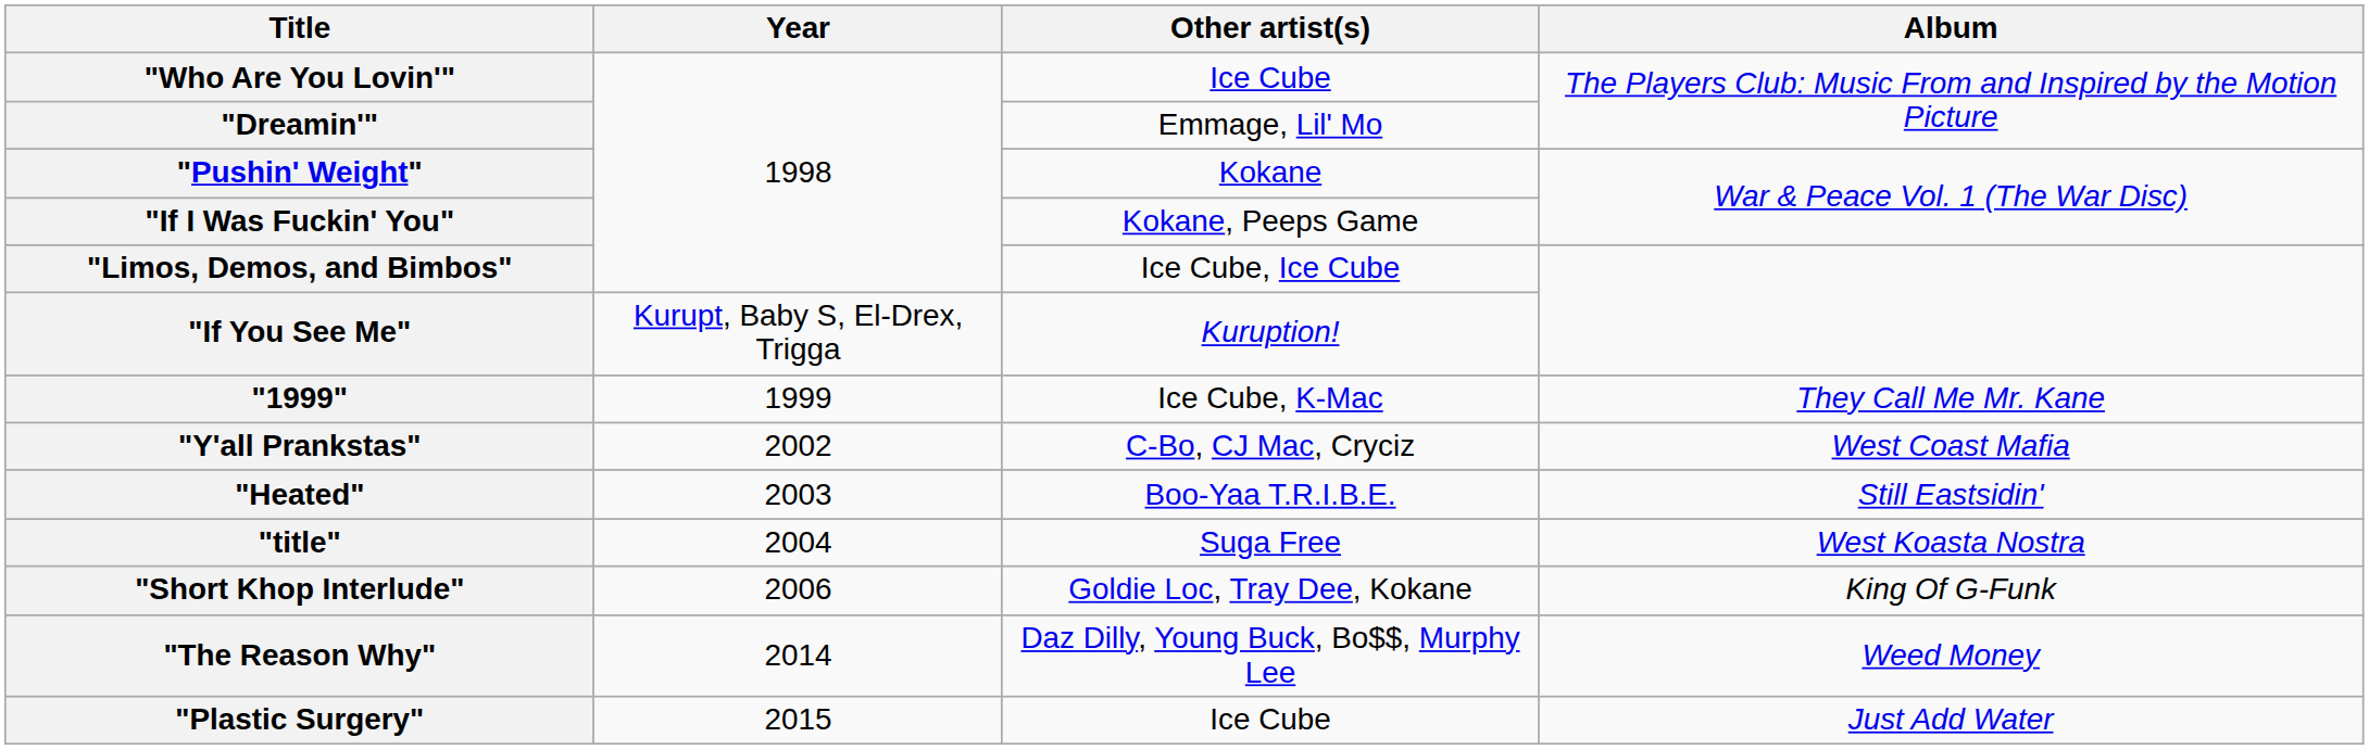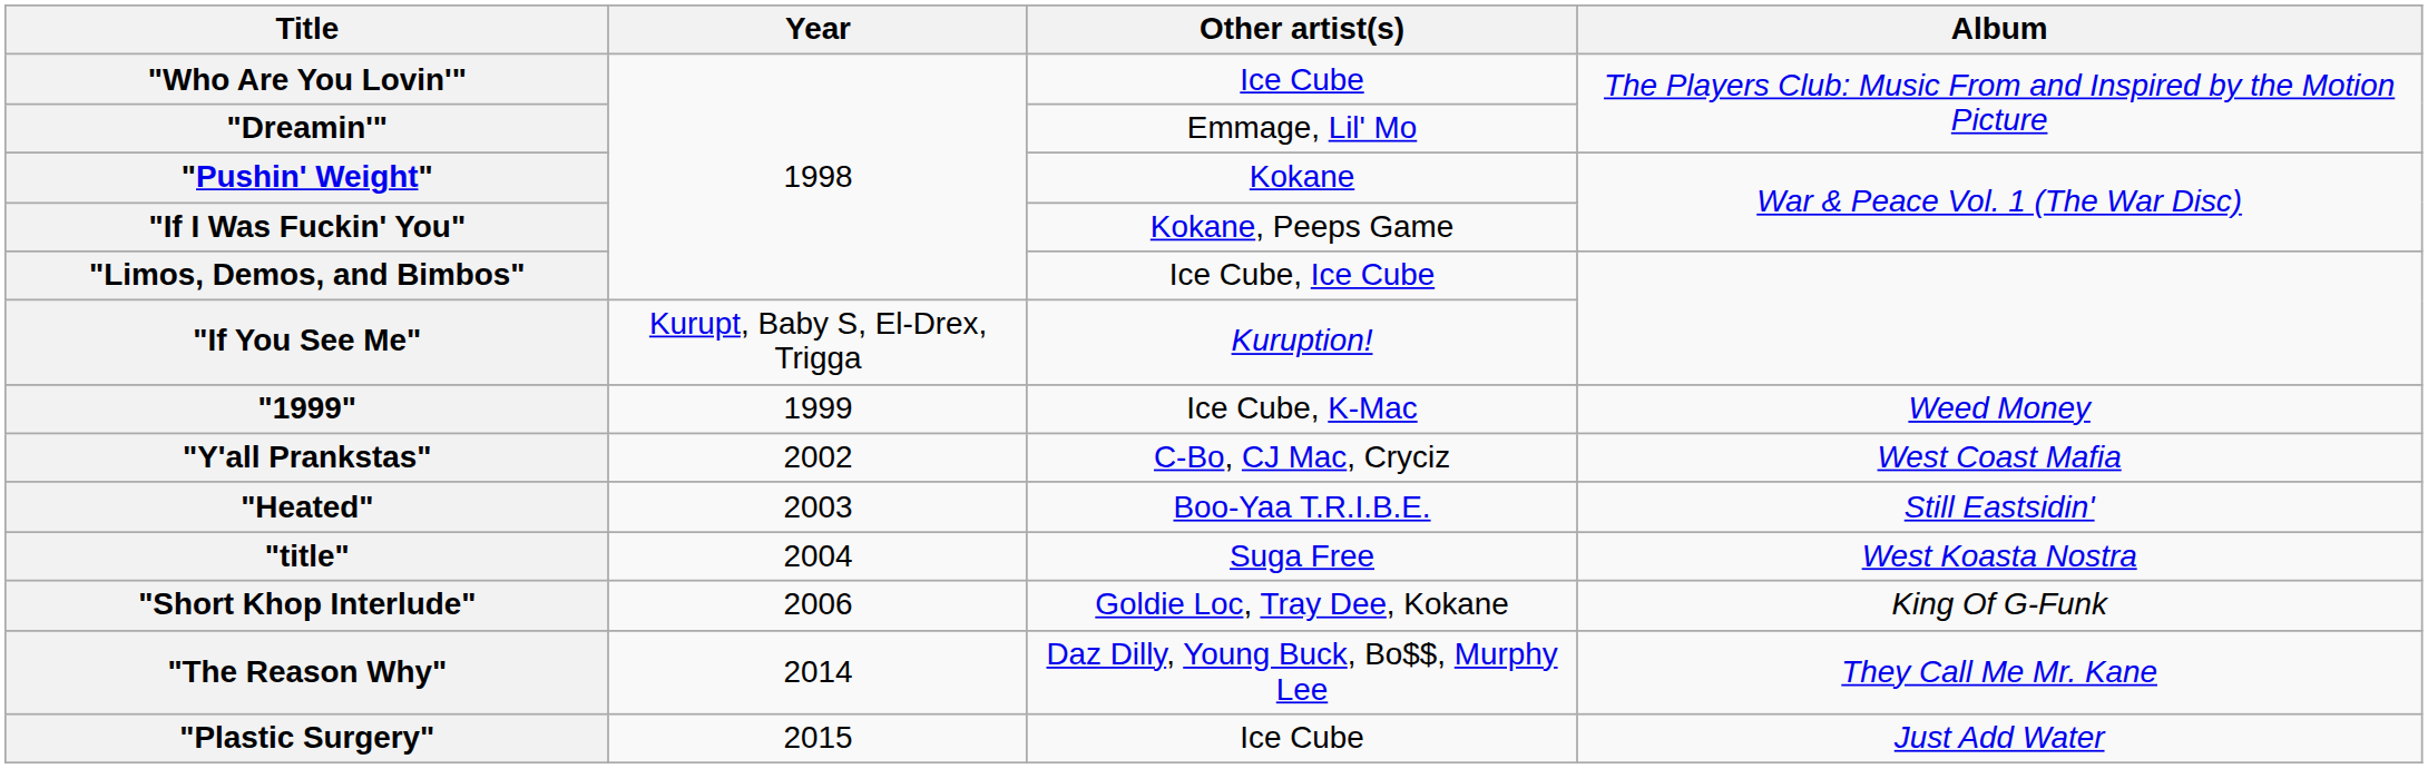 <table class="wikitable plainrowheaders" style="text-align:center;">
 <tr>
 <th scope="col" style="width:19em;">Title</th>
 <th scope="col">Year</th>
 <th scope="col">Other artist(s)</th>
 <th scope="col">Album</th>
 </tr>
 <tr>
 <th scope="row">"Who Are You Lovin'"</th>
 <td rowspan="5">1998</td>
 <td><a href='#'>Ice Cube</a></td>
 <td rowspan="2"><em><a href='#'>The Players Club: Music From and Inspired by the Motion Picture</a></em></td>
 </tr>
 <tr>
 <th scope="row">"Dreamin'"</th>
 <td>Emmage, <a href='#'>Lil' Mo</a></td>
 </tr>
 <tr>
 <th scope="row">"<a href='#'>Pushin' Weight</a>"</th>
 <td><a href='#'>Kokane</a></td>
 <td rowspan="2"><em><a href='#'>War & Peace Vol. 1 (The War Disc)</a></em></td>
 </tr>
 <tr>
 <th scope="row">"If I Was Fuckin' You"</th>
 <td><a href='#'>Kokane</a>, Peeps Game</td>
 </tr>
 <tr>
 <th scope="row">"Limos, Demos, and Bimbos"</th>
 <td>Ice Cube, <a href='#'>Ice Cube</a></td>
 </tr>
 <tr>
 <th scope="row">"If You See Me"</th>
 <td><a href='#'>Kurupt</a>, Baby S, El-Drex, Trigga</td>
 <td><em><a href='#'>Kuruption!</a></em></td>
 </tr>
 <tr>
 <th scope="row">"1999"</th>
 <td>1999</td>
 <td>Ice Cube, <a href='#'>K-Mac</a></td>
-<td><em><a href='#'>They Call Me Mr. Kane</a></em></td>
+<td><em><a href='#'>Weed Money</a></em></td>
 </tr>
 <tr>
 <th scope="row">"Y'all Prankstas"</th>
 <td>2002</td>
 <td><a href='#'>C-Bo</a>, <a href='#'>CJ Mac</a>, Cryciz</td>
 <td><em><a href='#'>West Coast Mafia</a></em></td>
 </tr>
 <tr>
 <th scope="row">"Heated"</th>
 <td>2003</td>
 <td><a href='#'>Boo-Yaa T.R.I.B.E.</a></td>
 <td><em><a href='#'>Still Eastsidin'</a></em></td>
 </tr>
 <tr>
 <th scope="row">"title"</th>
 <td>2004</td>
 <td><a href='#'>Suga Free</a></td>
 <td><em><a href='#'>West Koasta Nostra</a></em></td>
 </tr>
 <tr>
 <th scope="row">"Short Khop Interlude"</th>
 <td>2006</td>
 <td><a href='#'>Goldie Loc</a>, <a href='#'>Tray Dee</a>, Kokane</td>
 <td><em>King Of G-Funk</em></td>
 </tr>
 <tr>
 <th scope="row">"The Reason Why"</th>
 <td>2014</td>
 <td><a href='#'>Daz Dilly</a>, <a href='#'>Young Buck</a>, Bo$$, <a href='#'>Murphy Lee</a></td>
-<td><em><a href='#'>Weed Money</a></em></td>
+<td><em><a href='#'>They Call Me Mr. Kane</a></em></td>
 </tr>
 <tr>
 <th scope="row">"Plastic Surgery"</th>
 <td>2015</td>
 <td>Ice Cube</td>
 <td><em><a href='#'>Just Add Water</a></em></td>
 </tr>
 </table>
